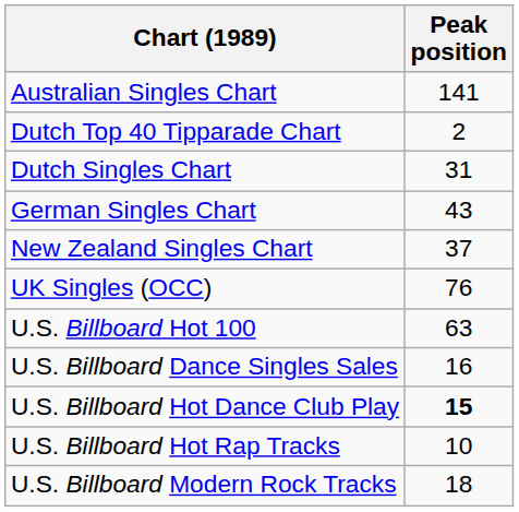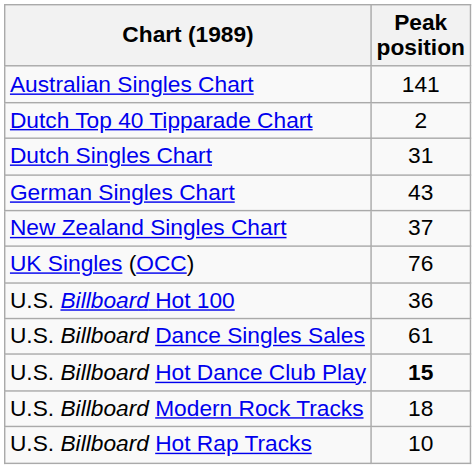 <table class="wikitable">
 <tr>
 <th>Chart (1989)</th>
 <th>Peak<br>position</th>
 </tr>
 <tr>
 <td align="left"><a href='#'>Australian Singles Chart</a></td>
 <td style="text-align:center;">141</td>
 </tr>
 <tr>
 <td align="left"><a href='#'>Dutch Top 40 Tipparade Chart</a></td>
 <td style="text-align:center;">2</td>
 </tr>
 <tr>
 <td align="left"><a href='#'>Dutch Singles Chart</a></td>
 <td style="text-align:center;">31</td>
 </tr>
 <tr>
 <td align="left"><a href='#'>German Singles Chart</a></td>
 <td style="text-align:center;">43</td>
 </tr>
 <tr>
 <td align="left"><a href='#'>New Zealand Singles Chart</a></td>
 <td style="text-align:center;">37</td>
 </tr>
 <tr>
 <td align="left"><a href='#'>UK Singles</a> (<a href='#'>OCC</a>)</td>
 <td style="text-align:center;">76</td>
 </tr>
 <tr>
 <td align="left">U.S. <a href='#'><em>Billboard</em> Hot 100</a></td>
-<td style="text-align:center;">63</td>
+<td style="text-align:center;">36</td>
 </tr>
 <tr>
 <td align="left">U.S. <em>Billboard</em> <a href='#'>Dance Singles Sales</a></td>
-<td style="text-align:center;">16</td>
+<td style="text-align:center;">61</td>
 </tr>
 <tr>
 <td align="left">U.S. <em>Billboard</em> <a href='#'>Hot Dance Club Play</a></td>
 <td style="text-align:center;"><strong>15</strong></td>
 </tr>
 <tr>
+<td align="left">U.S. <em>Billboard</em> <a href='#'>Modern Rock Tracks</a></td>
+<td style="text-align:center;">18</td>
+</tr>
+<tr>
 <td align="left">U.S. <em>Billboard</em> <a href='#'>Hot Rap Tracks</a></td>
 <td style="text-align:center;">10</td>
 </tr>
-<tr>
-<td align="left">U.S. <em>Billboard</em> <a href='#'>Modern Rock Tracks</a></td>
-<td style="text-align:center;">18</td>
-</tr>
 </table>
